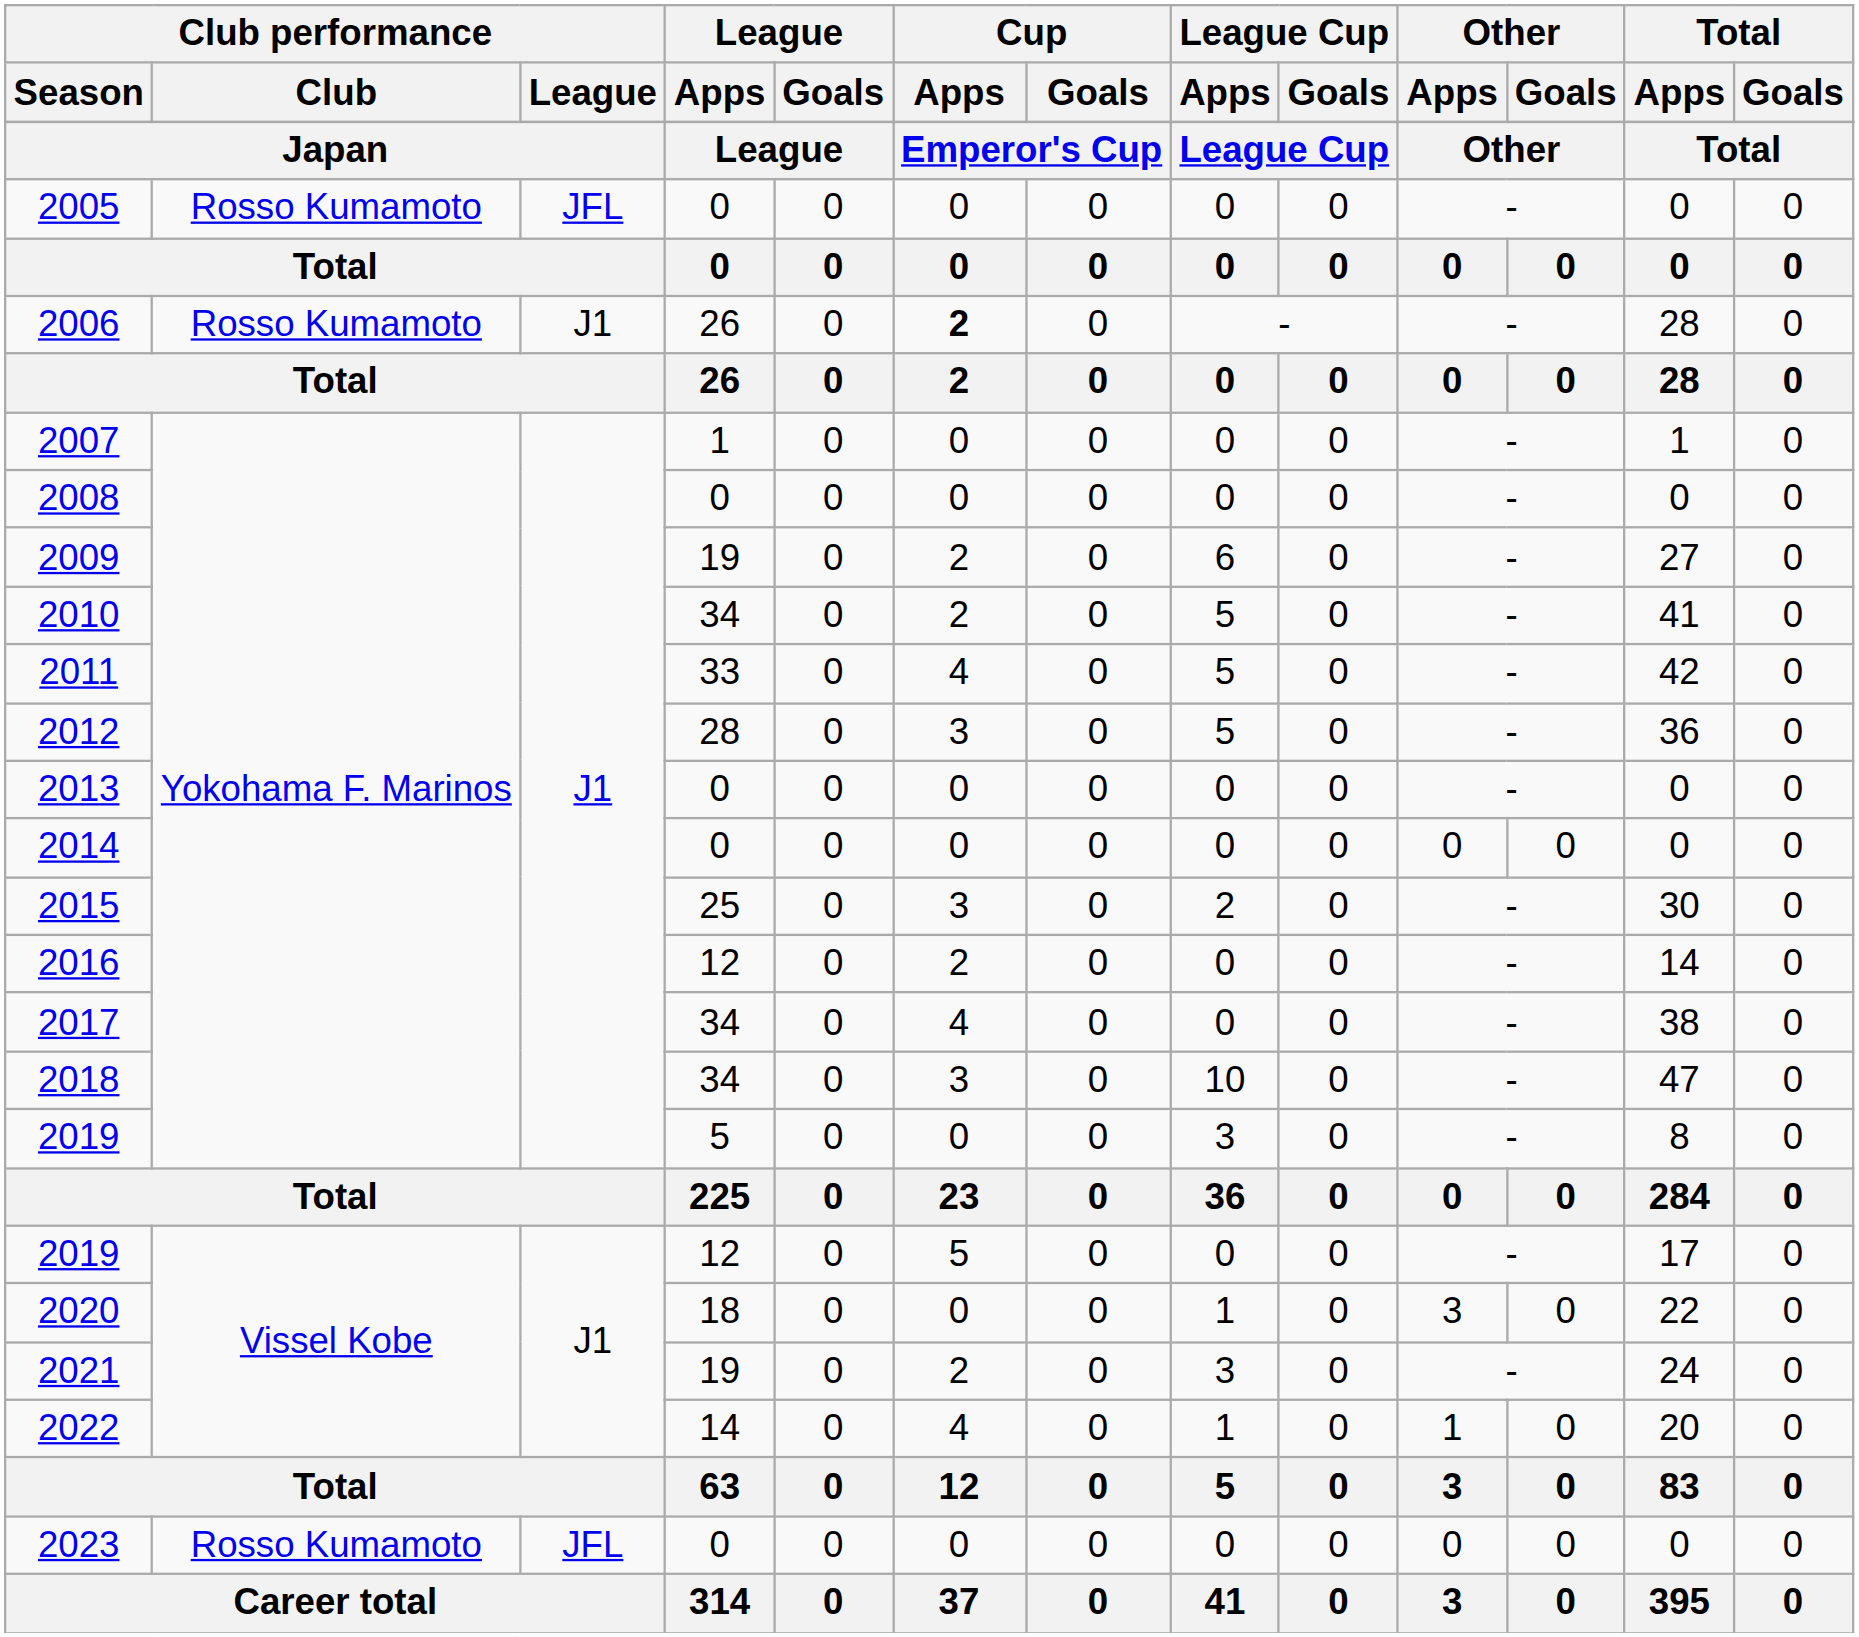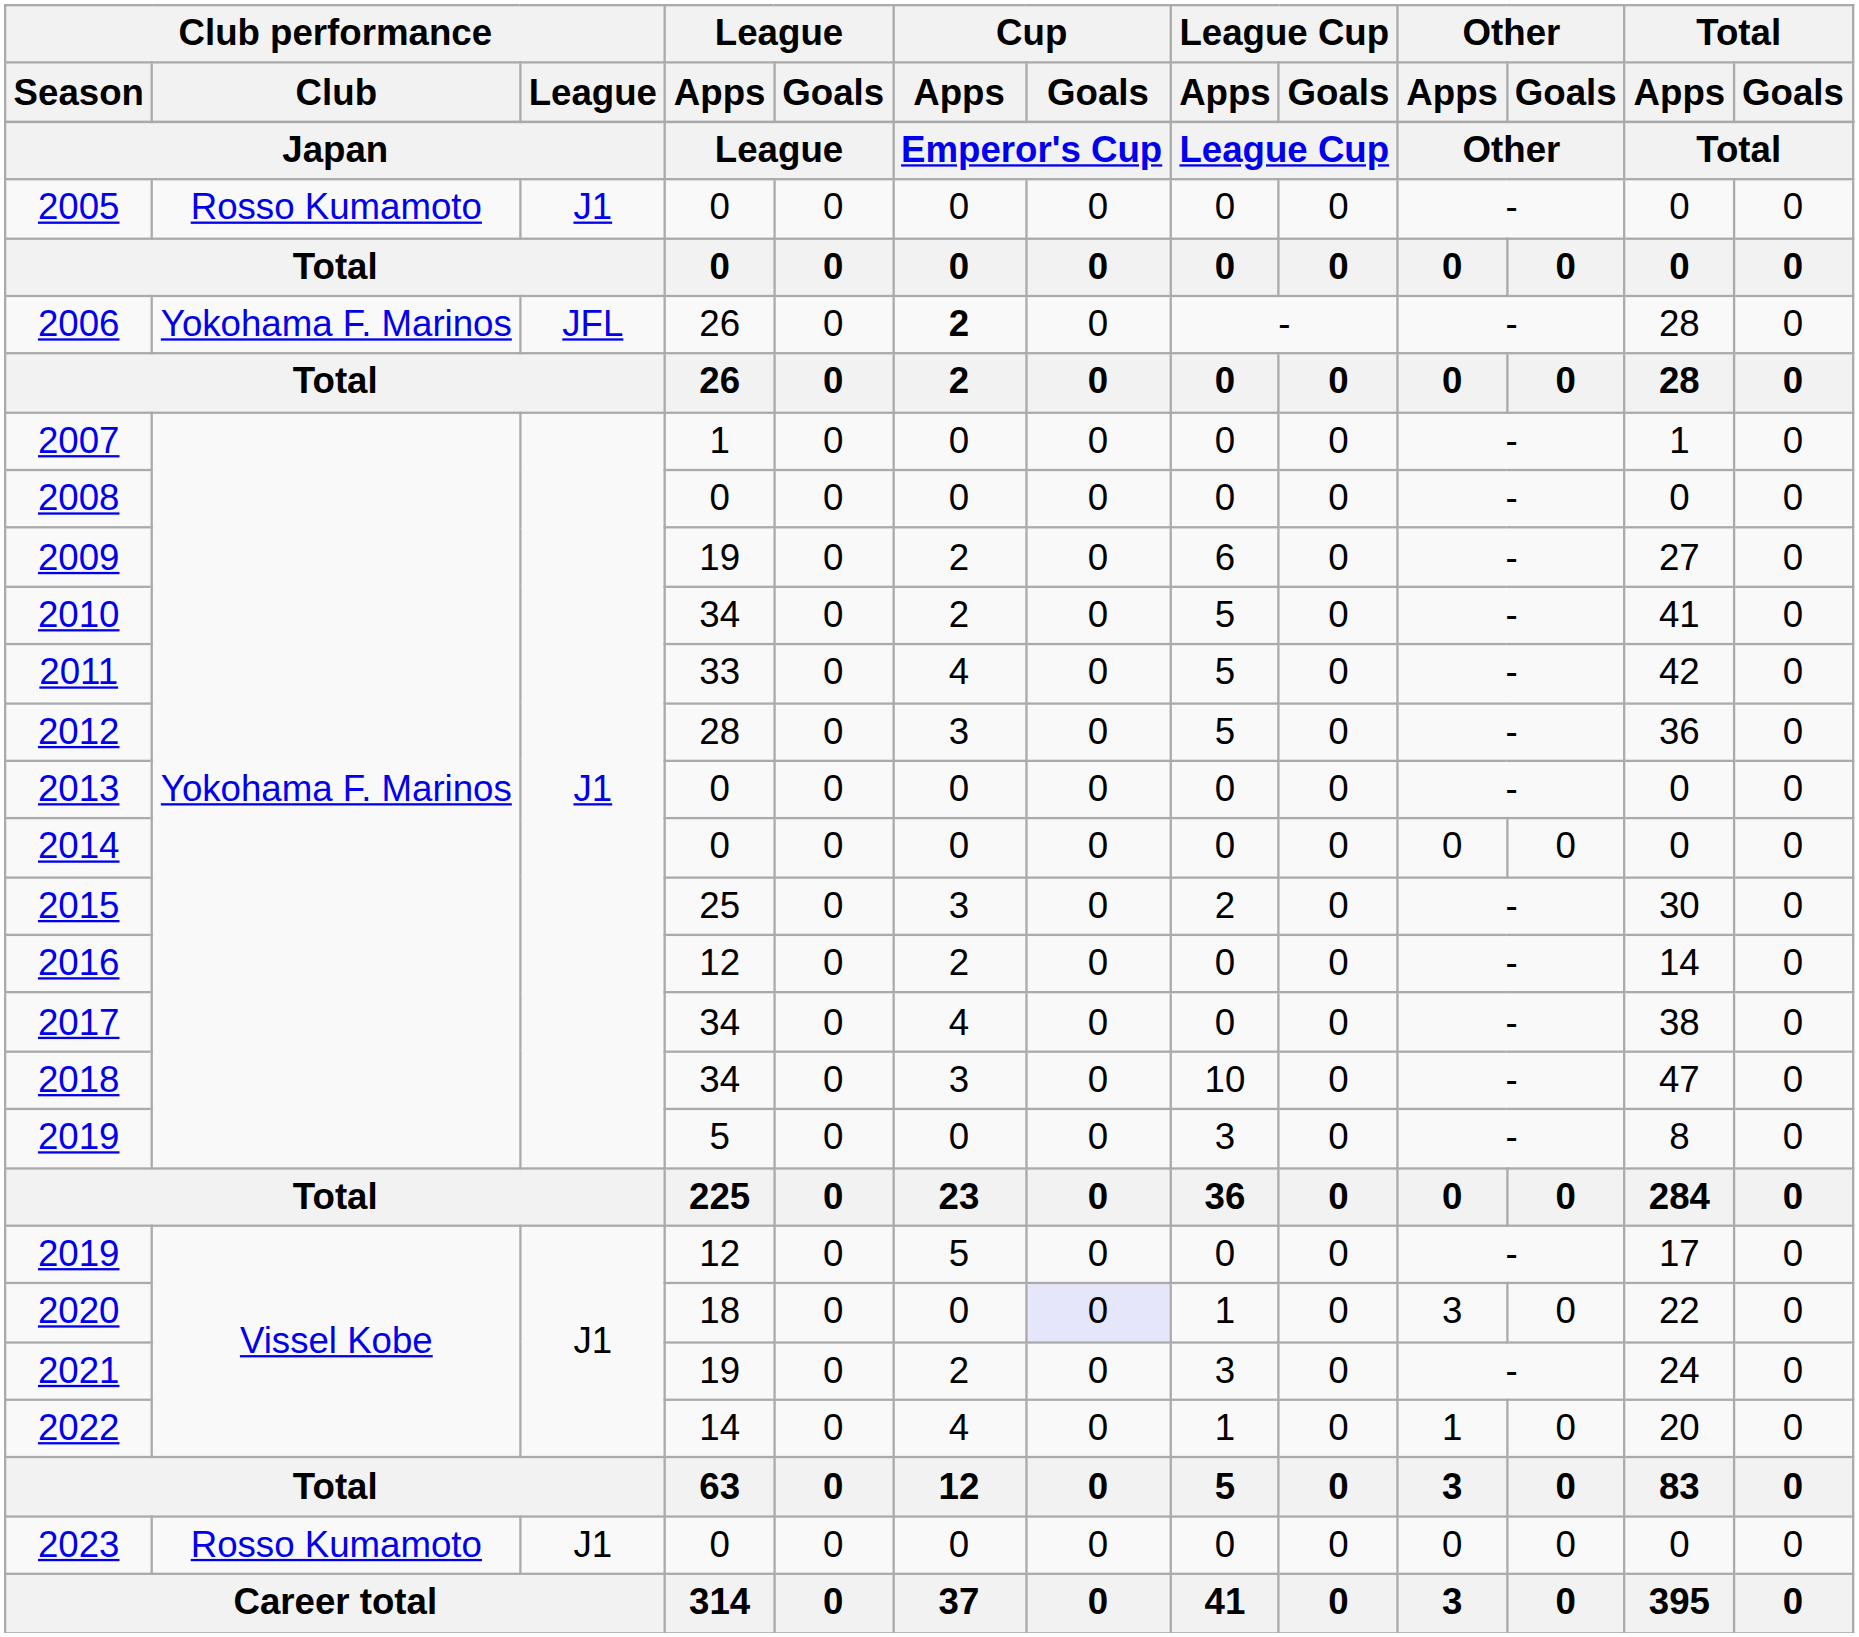 <table class="wikitable" style="text-align:center">
 <tr>
 <th colspan=3>Club performance</th>
 <th colspan=2>League</th>
 <th colspan=2>Cup</th>
 <th colspan=2>League Cup</th>
 <th colspan=2>Other</th>
 <th colspan=2>Total</th>
 </tr>
 <tr>
 <th>Season</th>
 <th>Club</th>
 <th>League</th>
 <th>Apps</th>
 <th>Goals</th>
 <th>Apps</th>
 <th>Goals</th>
 <th>Apps</th>
 <th>Goals</th>
 <th>Apps</th>
 <th>Goals</th>
 <th>Apps</th>
 <th>Goals</th>
 </tr>
 <tr>
 </tr>
 <tr>
 <th colspan=3>Japan</th>
 <th colspan=2>League</th>
 <th colspan=2><a href='#'>Emperor's Cup</a></th>
 <th colspan=2><a href='#'>League Cup</a></th>
 <th colspan=2>Other</th>
 <th colspan=2>Total</th>
 </tr>
 <tr>
 <td><a href='#'>2005</a></td>
 <td><a href='#'>Rosso Kumamoto</a></td>
-<td><a href='#'>JFL</a></td>
+<td><a href='#'>J1</a></td>
 <td>0</td>
 <td>0</td>
 <td>0</td>
 <td>0</td>
 <td>0</td>
 <td>0</td>
 <td colspan=2>-</td>
 <td>0</td>
 <td>0</td>
 </tr>
 <tr>
 <th colspan=3>Total</th>
 <th>0</th>
 <th>0</th>
 <th>0</th>
 <th>0</th>
 <th>0</th>
 <th>0</th>
 <th>0</th>
 <th>0</th>
 <th>0</th>
 <th>0</th>
 </tr>
 <tr>
 <td><a href='#'>2006</a></td>
-<td><a href='#'>Rosso Kumamoto</a></td>
-<td>J1</td>
+<td><a href='#'>Yokohama F. Marinos</a></td>
+<td><a href='#'>JFL</a></td>
 <td>26</td>
 <td>0</td>
 <td><strong>2</strong></td>
 <td>0</td>
 <td colspan="2">-</td>
 <td colspan=2>-</td>
 <td>28</td>
 <td>0</td>
 </tr>
 <tr>
 <th colspan=3>Total</th>
 <th>26</th>
 <th>0</th>
 <th>2</th>
 <th>0</th>
 <th>0</th>
 <th>0</th>
 <th>0</th>
 <th>0</th>
 <th>28</th>
 <th>0</th>
 </tr>
 <tr>
 <td><a href='#'>2007</a></td>
 <td rowspan="13"><a href='#'>Yokohama F. Marinos</a></td>
 <td rowspan="13"><a href='#'>J1</a></td>
 <td>1</td>
 <td>0</td>
 <td>0</td>
 <td>0</td>
 <td>0</td>
 <td>0</td>
 <td colspan=2>-</td>
 <td>1</td>
 <td>0</td>
 </tr>
 <tr>
 <td><a href='#'>2008</a></td>
 <td>0</td>
 <td>0</td>
 <td>0</td>
 <td>0</td>
 <td>0</td>
 <td>0</td>
 <td colspan=2>-</td>
 <td>0</td>
 <td>0</td>
 </tr>
 <tr>
 <td><a href='#'>2009</a></td>
 <td>19</td>
 <td>0</td>
 <td>2</td>
 <td>0</td>
 <td>6</td>
 <td>0</td>
 <td colspan=2>-</td>
 <td>27</td>
 <td>0</td>
 </tr>
 <tr>
 <td><a href='#'>2010</a></td>
 <td>34</td>
 <td>0</td>
 <td>2</td>
 <td>0</td>
 <td>5</td>
 <td>0</td>
 <td colspan=2>-</td>
 <td>41</td>
 <td>0</td>
 </tr>
 <tr>
 <td><a href='#'>2011</a></td>
 <td>33</td>
 <td>0</td>
 <td>4</td>
 <td>0</td>
 <td>5</td>
 <td>0</td>
 <td colspan=2>-</td>
 <td>42</td>
 <td>0</td>
 </tr>
 <tr>
 <td><a href='#'>2012</a></td>
 <td>28</td>
 <td>0</td>
 <td>3</td>
 <td>0</td>
 <td>5</td>
 <td>0</td>
 <td colspan=2>-</td>
 <td>36</td>
 <td>0</td>
 </tr>
 <tr>
 <td><a href='#'>2013</a></td>
 <td>0</td>
 <td>0</td>
 <td>0</td>
 <td>0</td>
 <td>0</td>
 <td>0</td>
 <td colspan=2>-</td>
 <td>0</td>
 <td>0</td>
 </tr>
 <tr>
 <td><a href='#'>2014</a></td>
 <td>0</td>
 <td>0</td>
 <td>0</td>
 <td>0</td>
 <td>0</td>
 <td>0</td>
 <td>0</td>
 <td>0</td>
 <td>0</td>
 <td>0</td>
 </tr>
 <tr>
 <td><a href='#'>2015</a></td>
 <td>25</td>
 <td>0</td>
 <td>3</td>
 <td>0</td>
 <td>2</td>
 <td>0</td>
 <td colspan=2>-</td>
 <td>30</td>
 <td>0</td>
 </tr>
 <tr>
 <td><a href='#'>2016</a></td>
 <td>12</td>
 <td>0</td>
 <td>2</td>
 <td>0</td>
 <td>0</td>
 <td>0</td>
 <td colspan=2>-</td>
 <td>14</td>
 <td>0</td>
 </tr>
 <tr>
 <td><a href='#'>2017</a></td>
 <td>34</td>
 <td>0</td>
 <td>4</td>
 <td>0</td>
 <td>0</td>
 <td>0</td>
 <td colspan=2>-</td>
 <td>38</td>
 <td>0</td>
 </tr>
 <tr>
 <td><a href='#'>2018</a></td>
 <td>34</td>
 <td>0</td>
 <td>3</td>
 <td>0</td>
 <td>10</td>
 <td>0</td>
 <td colspan=2>-</td>
 <td>47</td>
 <td>0</td>
 </tr>
 <tr>
 <td><a href='#'>2019</a></td>
 <td>5</td>
 <td>0</td>
 <td>0</td>
 <td>0</td>
 <td>3</td>
 <td>0</td>
 <td colspan=2>-</td>
 <td>8</td>
 <td>0</td>
 </tr>
 <tr>
 <th colspan=3>Total</th>
 <th>225</th>
 <th>0</th>
 <th>23</th>
 <th>0</th>
 <th>36</th>
 <th>0</th>
 <th>0</th>
 <th>0</th>
 <th>284</th>
 <th>0</th>
 </tr>
 <tr>
 <td><a href='#'>2019</a></td>
 <td rowspan="4"><a href='#'>Vissel Kobe</a></td>
 <td rowspan="4">J1</td>
 <td>12</td>
 <td>0</td>
 <td>5</td>
 <td>0</td>
 <td>0</td>
 <td>0</td>
 <td colspan=2>-</td>
 <td>17</td>
 <td>0</td>
 </tr>
 <tr>
 <td><a href='#'>2020</a></td>
 <td>18</td>
 <td>0</td>
 <td>0</td>
-<td>0</td>
+<td style="background: lavender;">0</td>
 <td>1</td>
 <td>0</td>
 <td>3</td>
 <td>0</td>
 <td>22</td>
 <td>0</td>
 </tr>
 <tr>
 <td><a href='#'>2021</a></td>
 <td>19</td>
 <td>0</td>
 <td>2</td>
 <td>0</td>
 <td>3</td>
 <td>0</td>
 <td colspan=2>-</td>
 <td>24</td>
 <td>0</td>
 </tr>
 <tr>
 <td><a href='#'>2022</a></td>
 <td>14</td>
 <td>0</td>
 <td>4</td>
 <td>0</td>
 <td>1</td>
 <td>0</td>
 <td>1</td>
 <td>0</td>
 <td>20</td>
 <td>0</td>
 </tr>
 <tr>
 <th colspan=3>Total</th>
 <th>63</th>
 <th>0</th>
 <th>12</th>
 <th>0</th>
 <th>5</th>
 <th>0</th>
 <th>3</th>
 <th>0</th>
 <th>83</th>
 <th>0</th>
 </tr>
 <tr>
 <td><a href='#'>2023</a></td>
 <td><a href='#'>Rosso Kumamoto</a></td>
-<td><a href='#'>JFL</a></td>
+<td>J1</td>
 <td>0</td>
 <td>0</td>
 <td>0</td>
 <td>0</td>
 <td>0</td>
 <td>0</td>
 <td>0</td>
 <td>0</td>
 <td>0</td>
 <td>0</td>
 </tr>
 <tr>
 <th colspan=3>Career total</th>
 <th>314</th>
 <th>0</th>
 <th>37</th>
 <th>0</th>
 <th>41</th>
 <th>0</th>
 <th>3</th>
 <th>0</th>
 <th>395</th>
 <th>0</th>
 </tr>
 </table>
